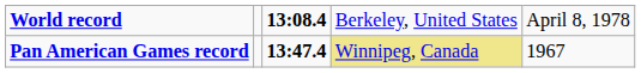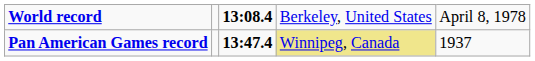 <table class="wikitable">
 <tr>
 <td><strong><a href='#'>World record</a></strong></td>
 <td></td>
 <td><strong>13:08.4</strong></td>
 <td><a href='#'>Berkeley</a>, <a href='#'>United States</a></td>
 <td>April 8, 1978</td>
 </tr>
 <tr>
 <td><strong><a href='#'>Pan American Games record</a></strong></td>
 <td></td>
 <td><strong>13:47.4</strong></td>
 <td style="background: khaki;"><a href='#'>Winnipeg</a>, <a href='#'>Canada</a></td>
-<td>1967</td>
+<td>1937</td>
 </tr>
 </table>
